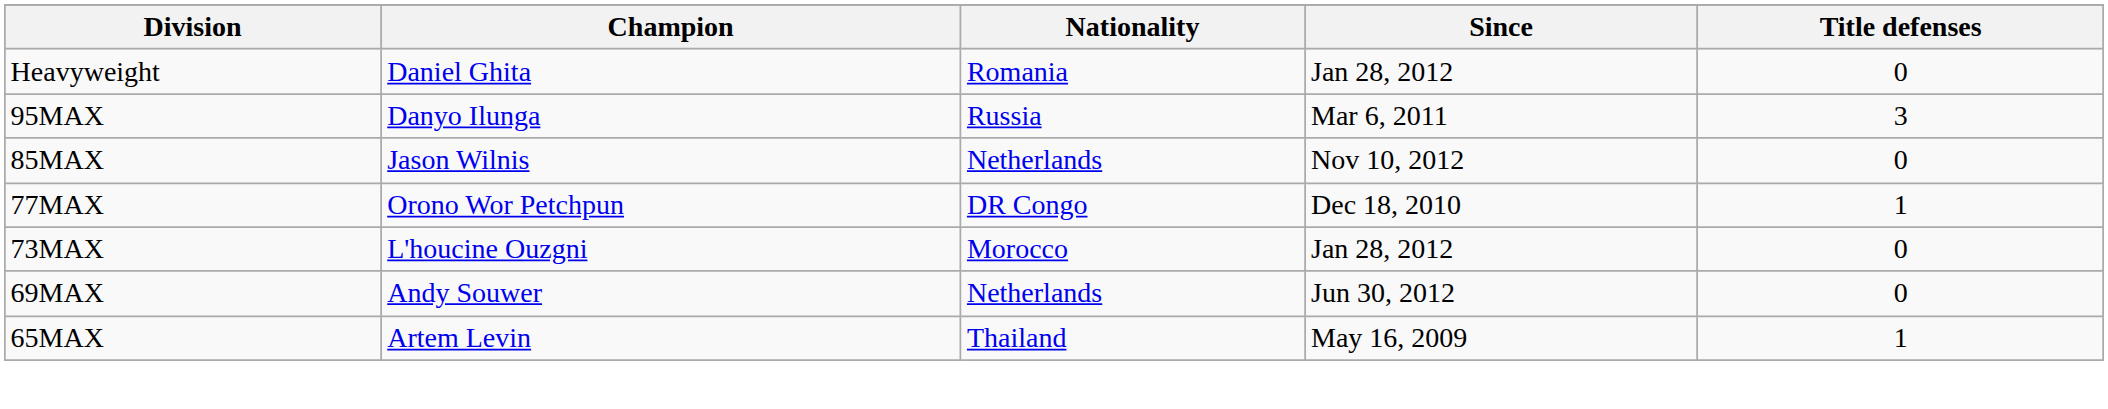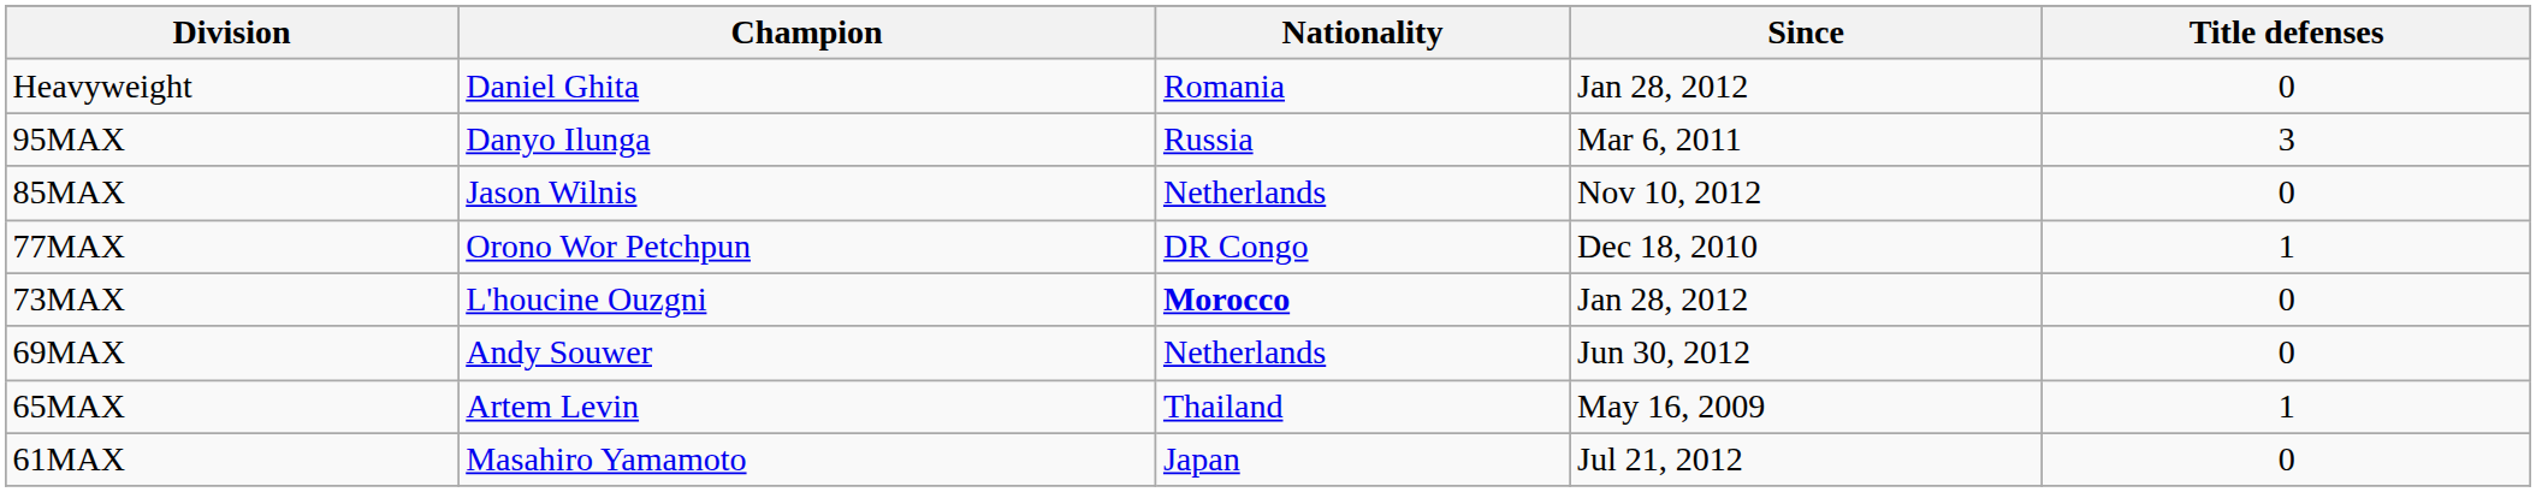 <table class="wikitable" width=95% style="clear:both; margin:1.5em auto; text-align:center;">
 <tr>
 </tr>
 <tr align="center"  bgcolor="#dddddd">
 <th>Division</th>
 <th>Champion</th>
 <th>Nationality</th>
 <th>Since</th>
 <th>Title defenses</th>
 </tr>
 <tr align="left"  bgcolor=>
 <td>Heavyweight</td>
 <td><a href='#'>Daniel Ghita</a></td>
 <td> <a href='#'>Romania</a></td>
 <td>Jan 28, 2012</td>
 <td style="text-align:center;">0</td>
 </tr>
 <tr align="left"  bgcolor=>
 <td>95MAX</td>
 <td><a href='#'>Danyo Ilunga</a></td>
 <td> <a href='#'>Russia</a></td>
 <td>Mar 6, 2011</td>
 <td style="text-align:center;">3</td>
 </tr>
 <tr align="left"  bgcolor=>
 <td>85MAX</td>
 <td><a href='#'>Jason Wilnis</a></td>
 <td> <a href='#'>Netherlands</a></td>
 <td>Nov 10, 2012</td>
 <td style="text-align:center;">0</td>
 </tr>
 <tr align="left"  bgcolor=>
 <td>77MAX</td>
 <td><a href='#'>Orono Wor Petchpun</a></td>
 <td> <a href='#'>DR Congo</a></td>
 <td>Dec 18, 2010</td>
 <td style="text-align:center;">1</td>
 </tr>
 <tr align="left"  bgcolor=>
 <td>73MAX</td>
 <td><a href='#'>L'houcine Ouzgni</a></td>
-<td> <a href='#'>Morocco</a></td>
+<td><strong> <a href='#'>Morocco</a></strong></td>
 <td>Jan 28, 2012</td>
 <td style="text-align:center;">0</td>
 </tr>
 <tr align="left"  bgcolor=>
 <td>69MAX</td>
 <td><a href='#'>Andy Souwer</a></td>
 <td> <a href='#'>Netherlands</a></td>
 <td>Jun 30, 2012</td>
 <td style="text-align:center;">0</td>
 </tr>
 <tr align="left"  bgcolor=>
 <td>65MAX</td>
 <td><a href='#'>Artem Levin</a></td>
 <td> <a href='#'>Thailand</a></td>
 <td>May 16, 2009</td>
 <td style="text-align:center;">1</td>
 </tr>
+<tr align="left"  bgcolor=>
+<td>61MAX</td>
+<td><a href='#'>Masahiro Yamamoto</a></td>
+<td> <a href='#'>Japan</a></td>
+<td>Jul 21, 2012</td>
+<td style="text-align:center;">0</td>
+</tr>
 </table>
